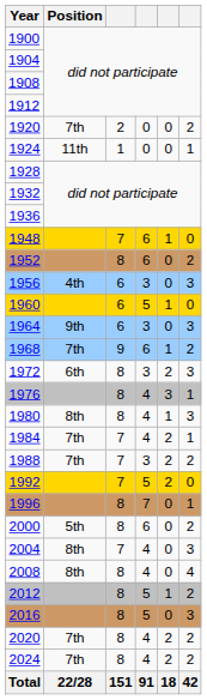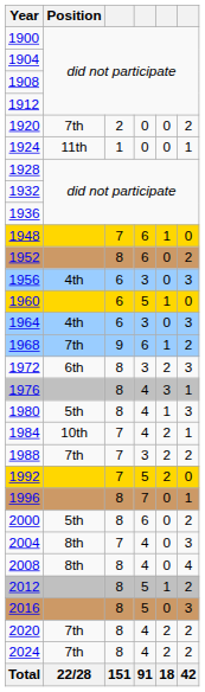 <table class="wikitable" style="text-align: center;">
 <tr>
 <th>Year</th>
 <th>Position</th>
 <th></th>
 <th></th>
 <th></th>
 <th></th>
 </tr>
 <tr>
 <td align=left> <a href='#'>1900</a></td>
 <td colspan="5" rowspan="4"><em>did not participate</em></td>
 </tr>
 <tr>
 <td align=left> <a href='#'>1904</a></td>
 </tr>
 <tr>
 <td align=left> <a href='#'>1908</a></td>
 </tr>
 <tr>
 <td align=left> <a href='#'>1912</a></td>
 </tr>
 <tr>
 <td> <a href='#'>1920</a></td>
 <td>7th</td>
 <td>2</td>
 <td>0</td>
 <td>0</td>
 <td>2</td>
 </tr>
 <tr>
 <td> <a href='#'>1924</a></td>
 <td>11th</td>
 <td>1</td>
 <td>0</td>
 <td>0</td>
 <td>1</td>
 </tr>
 <tr>
 <td> <a href='#'>1928</a></td>
 <td colspan="5" rowspan="3"><em>did not participate</em></td>
 </tr>
 <tr>
 <td> <a href='#'>1932</a></td>
 </tr>
 <tr>
 <td> <a href='#'>1936</a></td>
 </tr>
 <tr bgcolor=gold>
 <td> <a href='#'>1948</a></td>
 <td></td>
 <td>7</td>
 <td>6</td>
 <td>1</td>
 <td>0</td>
 </tr>
 <tr bgcolor=cc9966>
 <td> <a href='#'>1952</a></td>
 <td></td>
 <td>8</td>
 <td>6</td>
 <td>0</td>
 <td>2</td>
 </tr>
 <tr style="background:#9acdff;">
 <td> <a href='#'>1956</a></td>
 <td>4th</td>
 <td>6</td>
 <td>3</td>
 <td>0</td>
 <td>3</td>
 </tr>
 <tr bgcolor=gold>
 <td> <a href='#'>1960</a></td>
 <td></td>
 <td>6</td>
 <td>5</td>
 <td>1</td>
 <td>0</td>
 </tr>
 <tr style="background:#9acdff;">
 <td> <a href='#'>1964</a></td>
-<td>9th</td>
+<td>4th</td>
 <td>6</td>
 <td>3</td>
 <td>0</td>
 <td>3</td>
 </tr>
 <tr style="background:#9acdff;">
 <td> <a href='#'>1968</a></td>
 <td>7th</td>
 <td>9</td>
 <td>6</td>
 <td>1</td>
 <td>2</td>
 </tr>
 <tr>
 <td> <a href='#'>1972</a></td>
 <td>6th</td>
 <td>8</td>
 <td>3</td>
 <td>2</td>
 <td>3</td>
 </tr>
 <tr bgcolor=silver>
 <td> <a href='#'>1976</a></td>
 <td></td>
 <td>8</td>
 <td>4</td>
 <td>3</td>
 <td>1</td>
 </tr>
 <tr>
 <td> <a href='#'>1980</a></td>
-<td>8th</td>
+<td>5th</td>
 <td>8</td>
 <td>4</td>
 <td>1</td>
 <td>3</td>
 </tr>
 <tr>
 <td> <a href='#'>1984</a></td>
-<td>7th</td>
+<td>10th</td>
 <td>7</td>
 <td>4</td>
 <td>2</td>
 <td>1</td>
 </tr>
 <tr>
 <td> <a href='#'>1988</a></td>
 <td>7th</td>
 <td>7</td>
 <td>3</td>
 <td>2</td>
 <td 2>2</td>
 </tr>
 <tr bgcolor=gold>
 <td> <a href='#'>1992</a></td>
 <td></td>
 <td>7</td>
 <td>5</td>
 <td>2</td>
 <td>0</td>
 </tr>
 <tr bgcolor=cc9966>
 <td> <a href='#'>1996</a></td>
 <td></td>
 <td>8</td>
 <td>7</td>
 <td>0</td>
 <td>1</td>
 </tr>
 <tr>
 <td> <a href='#'>2000</a></td>
 <td>5th</td>
 <td>8</td>
 <td>6</td>
 <td>0</td>
 <td>2</td>
 </tr>
 <tr>
 <td> <a href='#'>2004</a></td>
 <td>8th</td>
 <td>7</td>
 <td>4</td>
 <td>0</td>
 <td>3</td>
 </tr>
 <tr>
 <td> <a href='#'>2008</a></td>
 <td>8th</td>
 <td>8</td>
 <td>4</td>
 <td>0</td>
 <td>4</td>
 </tr>
 <tr bgcolor=silver>
 <td> <a href='#'>2012</a></td>
 <td></td>
 <td>8</td>
 <td>5</td>
 <td>1</td>
 <td>2</td>
 </tr>
 <tr bgcolor=cc9966>
 <td> <a href='#'>2016</a></td>
 <td></td>
 <td>8</td>
 <td>5</td>
 <td>0</td>
 <td>3</td>
 </tr>
 <tr>
 <td> <a href='#'>2020</a></td>
 <td>7th</td>
 <td>8</td>
 <td>4</td>
 <td>2</td>
 <td>2</td>
 </tr>
 <tr>
 <td> <a href='#'>2024</a></td>
 <td>7th</td>
 <td>8</td>
 <td>4</td>
 <td>2</td>
 <td>2</td>
 </tr>
 <tr>
 <th>Total</th>
 <th>22/28</th>
 <th>151</th>
 <th>91</th>
 <th>18</th>
 <th>42</th>
 </tr>
 </table>
